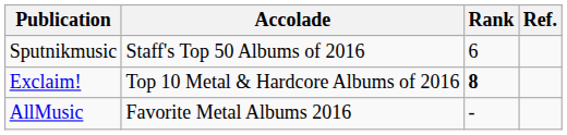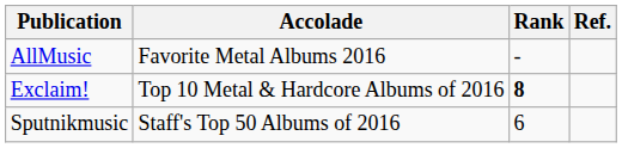 <table class="wikitable">
 <tr>
 <th>Publication</th>
 <th>Accolade</th>
 <th>Rank</th>
 <th>Ref.</th>
 </tr>
 <tr>
-<td>Sputnikmusic</td>
-<td>Staff's Top 50 Albums of 2016</td>
-<td>6</td>
+<td><a href='#'>AllMusic</a></td>
+<td>Favorite Metal Albums 2016</td>
+<td>-</td>
 <td></td>
 </tr>
 <tr>
 <td><a href='#'>Exclaim!</a></td>
 <td>Top 10 Metal & Hardcore Albums of 2016</td>
 <td><strong>8</strong></td>
 <td></td>
 </tr>
 <tr>
-<td><a href='#'>AllMusic</a></td>
-<td>Favorite Metal Albums 2016</td>
-<td>-</td>
+<td>Sputnikmusic</td>
+<td>Staff's Top 50 Albums of 2016</td>
+<td>6</td>
 <td></td>
 </tr>
 </table>
